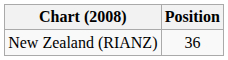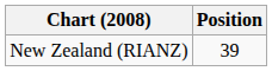 <table class="wikitable">
 <tr>
 <th>Chart (2008)</th>
 <th>Position</th>
 </tr>
 <tr>
 <td>New Zealand (RIANZ)</td>
-<td align="center">36</td>
+<td align="center">39</td>
 </tr>
 </table>
